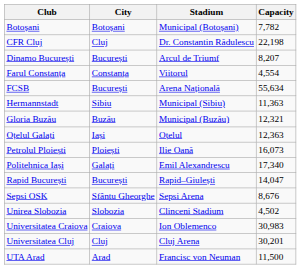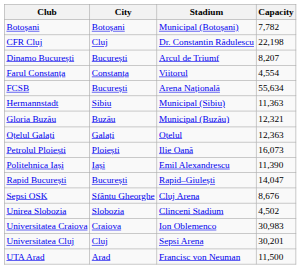 <table class="wikitable sortable" style="font-size:95%">
 <tr>
 <th>Club</th>
 <th>City</th>
 <th>Stadium</th>
 <th>Capacity</th>
 </tr>
 <tr>
 <td><a href='#'>Botoșani</a></td>
 <td><a href='#'>Botoșani</a></td>
 <td><a href='#'>Municipal (Botoșani)</a></td>
 <td>7,782</td>
 </tr>
 <tr>
 <td><a href='#'>CFR Cluj</a></td>
 <td><a href='#'>Cluj</a></td>
 <td><a href='#'>Dr. Constantin Rădulescu</a></td>
 <td>22,198</td>
 </tr>
 <tr>
 <td><a href='#'>Dinamo București</a></td>
 <td><a href='#'>București</a></td>
 <td><a href='#'>Arcul de Triumf</a></td>
 <td>8,207</td>
 </tr>
 <tr>
 <td><a href='#'>Farul Constanța</a></td>
 <td><a href='#'>Constanța</a></td>
 <td><a href='#'>Viitorul</a></td>
 <td>4,554</td>
 </tr>
 <tr>
 <td><a href='#'>FCSB</a></td>
 <td><a href='#'>București</a></td>
 <td><a href='#'>Arena Națională</a></td>
 <td>55,634</td>
 </tr>
 <tr>
 <td><a href='#'>Hermannstadt</a></td>
 <td><a href='#'>Sibiu</a></td>
 <td><a href='#'>Municipal (Sibiu)</a></td>
 <td>11,363</td>
 </tr>
 <tr>
 <td><a href='#'>Gloria Buzău</a></td>
 <td><a href='#'>Buzău</a></td>
 <td><a href='#'>Municipal (Buzău)</a></td>
 <td>12,321</td>
 </tr>
 <tr>
 <td><a href='#'>Oțelul Galați</a></td>
-<td><a href='#'>Iași</a></td>
+<td><a href='#'>Galați</a></td>
 <td><a href='#'>Oțelul</a></td>
 <td>12,363</td>
 </tr>
 <tr>
 <td><a href='#'>Petrolul Ploiești</a></td>
 <td><a href='#'>Ploiești</a></td>
 <td><a href='#'>Ilie Oană</a></td>
 <td>16,073</td>
 </tr>
 <tr>
 <td><a href='#'>Politehnica Iași</a></td>
-<td><a href='#'>Galați</a></td>
+<td><a href='#'>Iași</a></td>
 <td><a href='#'>Emil Alexandrescu</a></td>
-<td>17,340</td>
+<td>11,390</td>
 </tr>
 <tr>
 <td><a href='#'>Rapid București</a></td>
 <td><a href='#'>București</a></td>
 <td><a href='#'>Rapid–Giulești</a></td>
 <td>14,047</td>
 </tr>
 <tr>
 <td><a href='#'>Sepsi OSK</a></td>
 <td><a href='#'>Sfântu Gheorghe</a></td>
-<td><a href='#'>Sepsi Arena</a></td>
+<td><a href='#'>Cluj Arena</a></td>
 <td>8,676</td>
 </tr>
 <tr>
 <td><a href='#'>Unirea Slobozia</a></td>
 <td><a href='#'>Slobozia</a></td>
 <td><a href='#'>Clinceni Stadium</a></td>
 <td>4,502</td>
 </tr>
 <tr>
 <td><a href='#'>Universitatea Craiova</a></td>
 <td><a href='#'>Craiova</a></td>
 <td><a href='#'>Ion Oblemenco</a></td>
 <td>30,983</td>
 </tr>
 <tr>
 <td><a href='#'>Universitatea Cluj</a></td>
 <td><a href='#'>Cluj</a></td>
-<td><a href='#'>Cluj Arena</a></td>
+<td><a href='#'>Sepsi Arena</a></td>
 <td>30,201</td>
 </tr>
 <tr>
 <td><a href='#'>UTA Arad</a></td>
 <td><a href='#'>Arad</a></td>
 <td><a href='#'>Francisc von Neuman</a></td>
 <td>11,500</td>
 </tr>
 </table>
